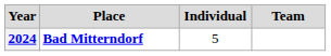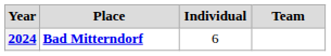 <table class="wikitable plainrowheaders" style="background:#fff; font-size:86%; line-height:16px; border:gray solid 1px; border-collapse:collapse;">
 <tr style="background:#ccc; text-align:center;">
 <th scope="col" style="background:#dcdcdc; width:25px;">Year</th>
 <th scope="col" style="background:#dcdcdc; width:130px;">Place</th>
 <th scope="col" style="background:#dcdcdc; width:65px;">Individual</th>
 <th scope="col" style="background:#dcdcdc; width:65px;">Team</th>
 </tr>
 <tr>
 <th scope=row align=center><a href='#'>2024</a></th>
 <td align=left><strong> <a href='#'>Bad Mitterndorf</a></strong></td>
-<td align=center>5</td>
+<td align=center>6</td>
 <td align=center></td>
 </tr>
 </table>
